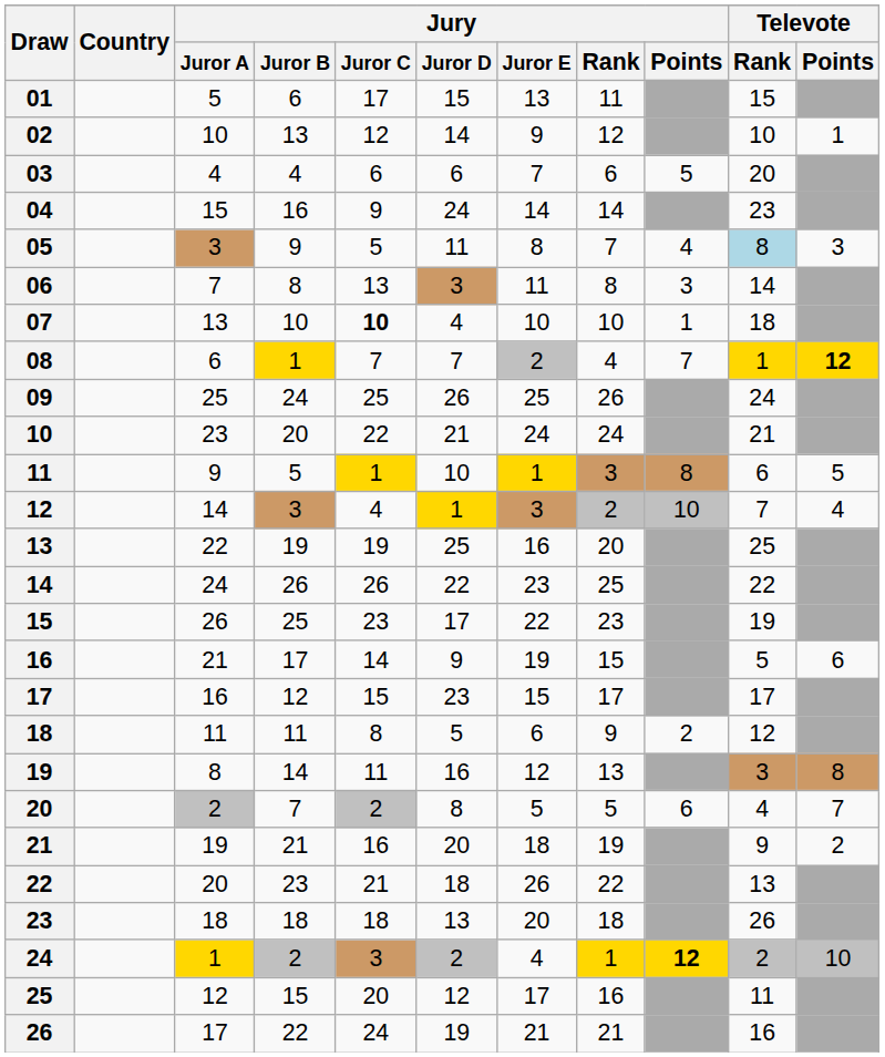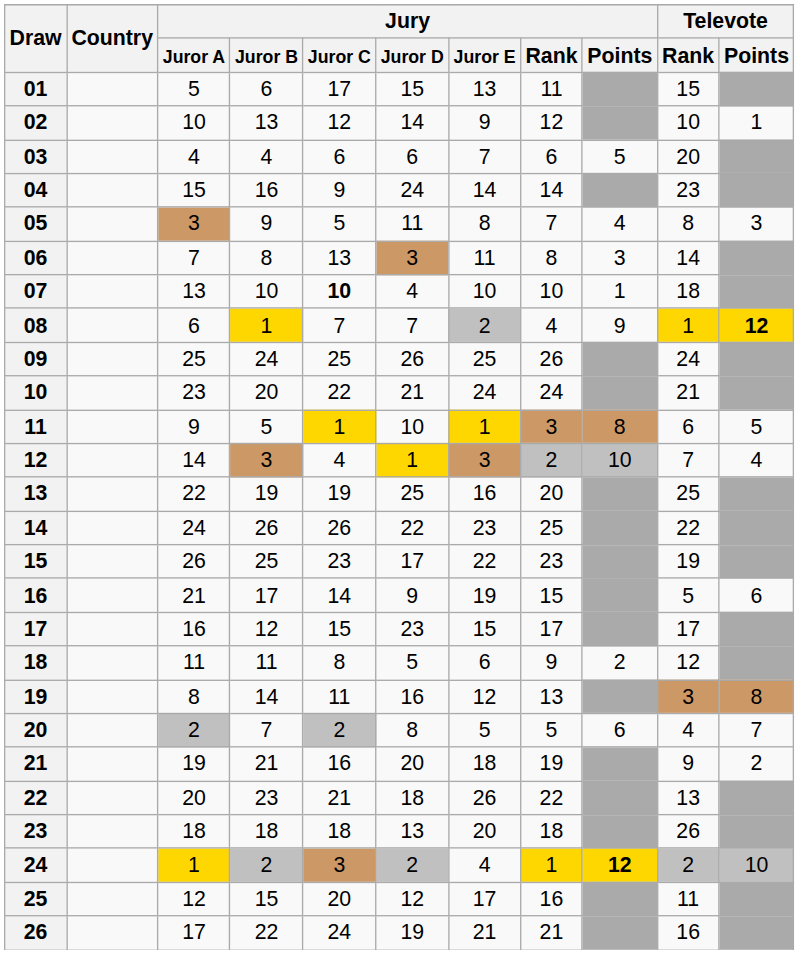 <table class="sortable wikitable collapsible plainrowheaders" style="text-align:center;">
 <tr>
 </tr>
 <tr>
 <th scope="col" rowspan="2">Draw</th>
 <th scope="col" rowspan="2">Country</th>
 <th scope="col" colspan="7">Jury</th>
 <th scope="col" colspan="2">Televote</th>
 </tr>
 <tr>
 <th scope="col"><small>Juror A</small></th>
 <th scope="col"><small>Juror B</small></th>
 <th scope="col"><small>Juror C</small></th>
 <th scope="col"><small>Juror D</small></th>
 <th scope="col"><small>Juror E</small></th>
 <th scope="col">Rank</th>
 <th scope="col">Points</th>
 <th scope="col">Rank</th>
 <th scope="col">Points</th>
 </tr>
 <tr>
 <th scope="row" style="text-align:center;">01</th>
 <td style="text-align:left;"></td>
 <td>5</td>
 <td>6</td>
 <td>17</td>
 <td>15</td>
 <td>13</td>
 <td>11</td>
 <td style="background:#AAAAAA;"></td>
 <td>15</td>
 <td style="background:#AAAAAA;"></td>
 </tr>
 <tr>
 <th scope="row" style="text-align:center;">02</th>
 <td style="text-align:left;"></td>
 <td>10</td>
 <td>13</td>
 <td>12</td>
 <td>14</td>
 <td>9</td>
 <td>12</td>
 <td style="background:#AAAAAA;"></td>
 <td>10</td>
 <td>1</td>
 </tr>
 <tr>
 <th scope="row" style="text-align:center;">03</th>
 <td style="text-align:left;"></td>
 <td>4</td>
 <td>4</td>
 <td>6</td>
 <td>6</td>
 <td>7</td>
 <td>6</td>
 <td>5</td>
 <td>20</td>
 <td style="background:#AAAAAA;"></td>
 </tr>
 <tr>
 <th scope="row" style="text-align:center;">04</th>
 <td style="text-align:left;"></td>
 <td>15</td>
 <td>16</td>
 <td>9</td>
 <td>24</td>
 <td>14</td>
 <td>14</td>
 <td style="background:#AAAAAA;"></td>
 <td>23</td>
 <td style="background:#AAAAAA;"></td>
 </tr>
 <tr>
 <th scope="row" style="text-align:center;">05</th>
 <td style="text-align:left;"></td>
 <td style="background:#CC9966;">3</td>
 <td>9</td>
 <td>5</td>
 <td>11</td>
 <td>8</td>
 <td>7</td>
 <td>4</td>
-<td style="background: lightblue;">8</td>
+<td>8</td>
 <td>3</td>
 </tr>
 <tr>
 <th scope="row" style="text-align:center;">06</th>
 <td style="text-align:left;"></td>
 <td>7</td>
 <td>8</td>
 <td>13</td>
 <td style="background:#CC9966;">3</td>
 <td>11</td>
 <td>8</td>
 <td>3</td>
 <td>14</td>
 <td style="background:#AAAAAA;"></td>
 </tr>
 <tr>
 <th scope="row" style="text-align:center;">07</th>
 <td style="text-align:left;"></td>
 <td>13</td>
 <td>10</td>
 <td><strong>10</strong></td>
 <td>4</td>
 <td>10</td>
 <td>10</td>
 <td>1</td>
 <td>18</td>
 <td style="background:#AAAAAA;"></td>
 </tr>
 <tr>
 <th scope="row" style="text-align:center;">08</th>
 <td style="text-align:left;"></td>
 <td>6</td>
 <td style="background:gold;">1</td>
 <td>7</td>
 <td>7</td>
 <td style="background:silver;">2</td>
 <td>4</td>
-<td>7</td>
+<td>9</td>
 <td style="background:gold;">1</td>
 <td style="background:gold;"><strong>12</strong></td>
 </tr>
 <tr>
 <th scope="row" style="text-align:center;">09</th>
 <td style="text-align:left;"></td>
 <td>25</td>
 <td>24</td>
 <td>25</td>
 <td>26</td>
 <td>25</td>
 <td>26</td>
 <td style="background:#AAAAAA;"></td>
 <td>24</td>
 <td style="background:#AAAAAA;"></td>
 </tr>
 <tr>
 <th scope="row" style="text-align:center;">10</th>
 <td style="text-align:left;"></td>
 <td>23</td>
 <td>20</td>
 <td>22</td>
 <td>21</td>
 <td>24</td>
 <td>24</td>
 <td style="background:#AAAAAA;"></td>
 <td>21</td>
 <td style="background:#AAAAAA;"></td>
 </tr>
 <tr>
 <th scope="row" style="text-align:center;">11</th>
 <td style="text-align:left;"></td>
 <td>9</td>
 <td>5</td>
 <td style="background:gold;">1</td>
 <td>10</td>
 <td style="background:gold;">1</td>
 <td style="background:#CC9966;">3</td>
 <td style="background:#CC9966;">8</td>
 <td>6</td>
 <td>5</td>
 </tr>
 <tr>
 <th scope="row" style="text-align:center;">12</th>
 <td style="text-align:left;"></td>
 <td>14</td>
 <td style="background:#CC9966;">3</td>
 <td>4</td>
 <td style="background:gold;">1</td>
 <td style="background:#CC9966;">3</td>
 <td style="background:silver;">2</td>
 <td style="background:silver;">10</td>
 <td>7</td>
 <td>4</td>
 </tr>
 <tr>
 <th scope="row" style="text-align:center;">13</th>
 <td style="text-align:left;"></td>
 <td>22</td>
 <td>19</td>
 <td>19</td>
 <td>25</td>
 <td>16</td>
 <td>20</td>
 <td style="background:#AAAAAA;"></td>
 <td>25</td>
 <td style="background:#AAAAAA;"></td>
 </tr>
 <tr>
 <th scope="row" style="text-align:center;">14</th>
 <td style="text-align:left;"></td>
 <td>24</td>
 <td>26</td>
 <td>26</td>
 <td>22</td>
 <td>23</td>
 <td>25</td>
 <td style="background:#AAAAAA;"></td>
 <td>22</td>
 <td style="background:#AAAAAA;"></td>
 </tr>
 <tr>
 <th scope="row" style="text-align:center;">15</th>
 <td style="text-align:left;"></td>
 <td>26</td>
 <td>25</td>
 <td>23</td>
 <td>17</td>
 <td>22</td>
 <td>23</td>
 <td style="background:#AAAAAA;"></td>
 <td>19</td>
 <td style="background:#AAAAAA;"></td>
 </tr>
 <tr>
 <th scope="row" style="text-align:center;">16</th>
 <td style="text-align:left;"></td>
 <td>21</td>
 <td>17</td>
 <td>14</td>
 <td>9</td>
 <td>19</td>
 <td>15</td>
 <td style="background:#AAAAAA;"></td>
 <td>5</td>
 <td>6</td>
 </tr>
 <tr>
 <th scope="row" style="text-align:center;">17</th>
 <td style="text-align:left;"></td>
 <td>16</td>
 <td>12</td>
 <td>15</td>
 <td>23</td>
 <td>15</td>
 <td>17</td>
 <td style="background:#AAAAAA;"></td>
 <td>17</td>
 <td style="background:#AAAAAA;"></td>
 </tr>
 <tr>
 <th scope="row" style="text-align:center;">18</th>
 <td style="text-align:left;"></td>
 <td>11</td>
 <td>11</td>
 <td>8</td>
 <td>5</td>
 <td>6</td>
 <td>9</td>
 <td>2</td>
 <td>12</td>
 <td style="background:#AAAAAA;"></td>
 </tr>
 <tr>
 <th scope="row" style="text-align:center;">19</th>
 <td style="text-align:left;"></td>
 <td>8</td>
 <td>14</td>
 <td>11</td>
 <td>16</td>
 <td>12</td>
 <td>13</td>
 <td style="background:#AAAAAA;"></td>
 <td style="background:#CC9966;">3</td>
 <td style="background:#CC9966;">8</td>
 </tr>
 <tr>
 <th scope="row" style="text-align:center;">20</th>
 <td style="text-align:left;"></td>
 <td style="background:silver;">2</td>
 <td>7</td>
 <td style="background:silver;">2</td>
 <td>8</td>
 <td>5</td>
 <td>5</td>
 <td>6</td>
 <td>4</td>
 <td>7</td>
 </tr>
 <tr>
 <th scope="row" style="text-align:center;">21</th>
 <td style="text-align:left;"></td>
 <td>19</td>
 <td>21</td>
 <td>16</td>
 <td>20</td>
 <td>18</td>
 <td>19</td>
 <td style="background:#AAAAAA;"></td>
 <td>9</td>
 <td>2</td>
 </tr>
 <tr>
 <th scope="row" style="text-align:center;">22</th>
 <td style="text-align:left;"></td>
 <td>20</td>
 <td>23</td>
 <td>21</td>
 <td>18</td>
 <td>26</td>
 <td>22</td>
 <td style="background:#AAAAAA;"></td>
 <td>13</td>
 <td style="background:#AAAAAA;"></td>
 </tr>
 <tr>
 <th scope="row" style="text-align:center;">23</th>
 <td style="text-align:left;"></td>
 <td>18</td>
 <td>18</td>
 <td>18</td>
 <td>13</td>
 <td>20</td>
 <td>18</td>
 <td style="background:#AAAAAA;"></td>
 <td>26</td>
 <td style="background:#AAAAAA;"></td>
 </tr>
 <tr>
 <th scope="row" style="text-align:center;">24</th>
 <td style="text-align:left;"></td>
 <td style="background:gold;">1</td>
 <td style="background:silver;">2</td>
 <td style="background:#CC9966;">3</td>
 <td style="background:silver;">2</td>
 <td>4</td>
 <td style="background:gold;">1</td>
 <td style="background:gold;"><strong>12</strong></td>
 <td style="background:silver;">2</td>
 <td style="background:silver;">10</td>
 </tr>
 <tr>
 <th scope="row" style="text-align:center;">25</th>
 <td style="text-align:left;"></td>
 <td>12</td>
 <td>15</td>
 <td>20</td>
 <td>12</td>
 <td>17</td>
 <td>16</td>
 <td style="background:#AAAAAA;"></td>
 <td>11</td>
 <td style="background:#AAAAAA;"></td>
 </tr>
 <tr>
 <th scope="row" style="text-align:center;">26</th>
 <td style="text-align:left;"></td>
 <td>17</td>
 <td>22</td>
 <td>24</td>
 <td>19</td>
 <td>21</td>
 <td>21</td>
 <td style="background:#AAAAAA;"></td>
 <td>16</td>
 <td style="background:#AAAAAA;"></td>
 </tr>
 </table>
